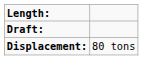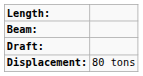 <table class="wikitable sortable">
 <tr>
 <td><strong>Length:</strong></td>
+<td></td>
+</tr>
+<tr>
+<td><strong>Beam:</strong></td>
 <td></td>
 </tr>
 <tr>
 <td><strong>Draft:</strong></td>
 <td></td>
 </tr>
 <tr>
 <td><strong>Displacement:</strong></td>
 <td>80 tons</td>
 </tr>
 </table>
